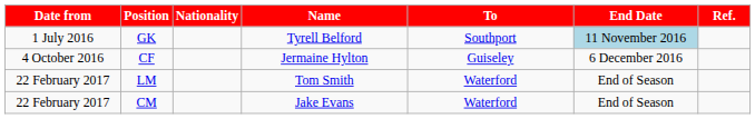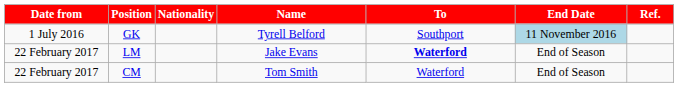 <table class="wikitable"  style="text-align:center; font-size:90%; ">
 <tr>
 <th style="background:#FF0000; color:white; width:120px;">Date from</th>
 <th style="background:#FF0000; color:white; width:50px;">Position</th>
 <th style="background:#FF0000; color:white; width:50px;">Nationality</th>
 <th style="background:#FF0000; color:white; width:175px;">Name</th>
 <th style="background:#FF0000; color:white; width:175px;">To</th>
 <th style="background:#FF0000; color:white; width:130px;">End Date</th>
 <th style="background:#FF0000; color:white; width:50px;">Ref.</th>
 </tr>
 <tr>
 <td>1 July 2016</td>
 <td><a href='#'>GK</a></td>
 <td></td>
 <td><a href='#'>Tyrell Belford</a></td>
 <td><a href='#'>Southport</a></td>
 <td style="background: lightblue;">11 November 2016 </td>
 <td></td>
 </tr>
 <tr>
-<td>4 October 2016</td>
-<td><a href='#'>CF</a></td>
-<td></td>
-<td><a href='#'>Jermaine Hylton</a></td>
-<td><a href='#'>Guiseley</a></td>
-<td>6 December 2016 </td>
-<td></td>
-</tr>
-<tr>
 <td>22 February 2017</td>
 <td><a href='#'>LM</a></td>
 <td></td>
-<td><a href='#'>Tom Smith</a></td>
-<td><a href='#'>Waterford</a></td>
+<td><a href='#'>Jake Evans</a></td>
+<td><strong><a href='#'>Waterford</a></strong></td>
 <td>End of Season</td>
 <td></td>
 </tr>
 <tr>
 <td>22 February 2017</td>
 <td><a href='#'>CM</a></td>
 <td></td>
-<td><a href='#'>Jake Evans</a></td>
+<td><a href='#'>Tom Smith</a></td>
 <td><a href='#'>Waterford</a></td>
 <td>End of Season</td>
 <td></td>
 </tr>
 </table>
